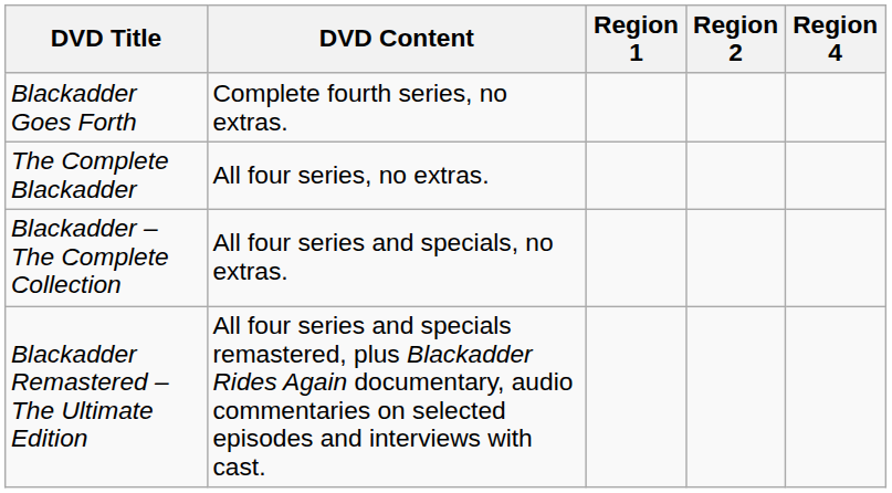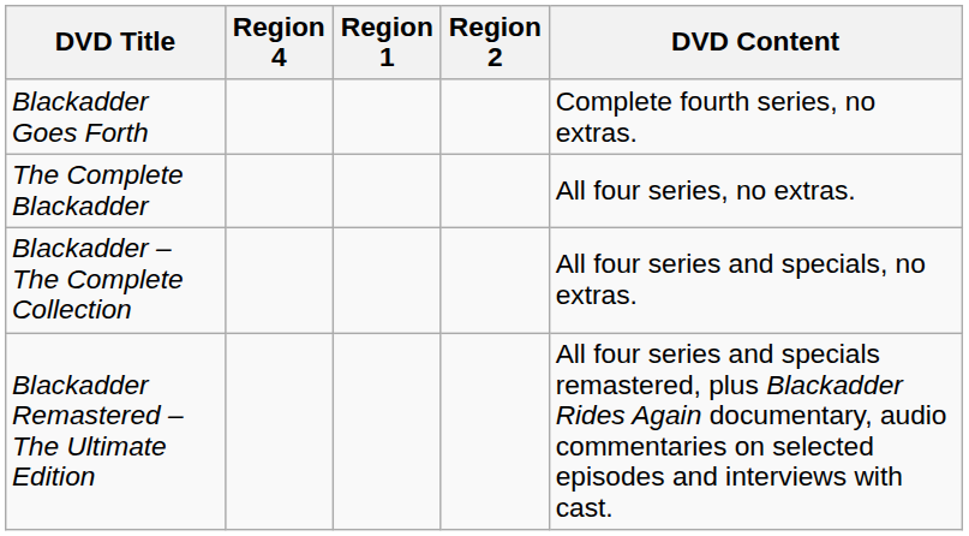 <table class="wikitable" width="90%">
 <tr>
 <th>DVD Title</th>
-<th>DVD Content</th>
+<th>Region 4</th>
 <th>Region 1</th>
 <th>Region 2</th>
-<th>Region 4</th>
+<th>DVD Content</th>
 </tr>
 <tr>
 <td><em>Blackadder Goes Forth</em><br></td>
-<td>Complete fourth series, no extras.</td>
 <td></td>
 <td></td>
 <td></td>
+<td>Complete fourth series, no extras.</td>
 </tr>
 <tr>
 <td><em>The Complete Blackadder</em></td>
-<td>All four series, no extras.<br></td>
 <td></td>
 <td></td>
 <td></td>
+<td>All four series, no extras.<br></td>
 </tr>
 <tr>
 <td><em>Blackadder – The Complete Collection</em></td>
-<td>All four series and specials, no extras.<br></td>
 <td></td>
 <td></td>
 <td></td>
+<td>All four series and specials, no extras.<br></td>
 </tr>
 <tr>
 <td><em>Blackadder Remastered – The Ultimate Edition</em></td>
-<td>All four series and specials remastered, plus <em>Blackadder Rides Again</em> documentary, audio commentaries on selected episodes and interviews with cast.</td>
 <td></td>
 <td></td>
 <td></td>
+<td>All four series and specials remastered, plus <em>Blackadder Rides Again</em> documentary, audio commentaries on selected episodes and interviews with cast.</td>
 </tr>
 </table>
